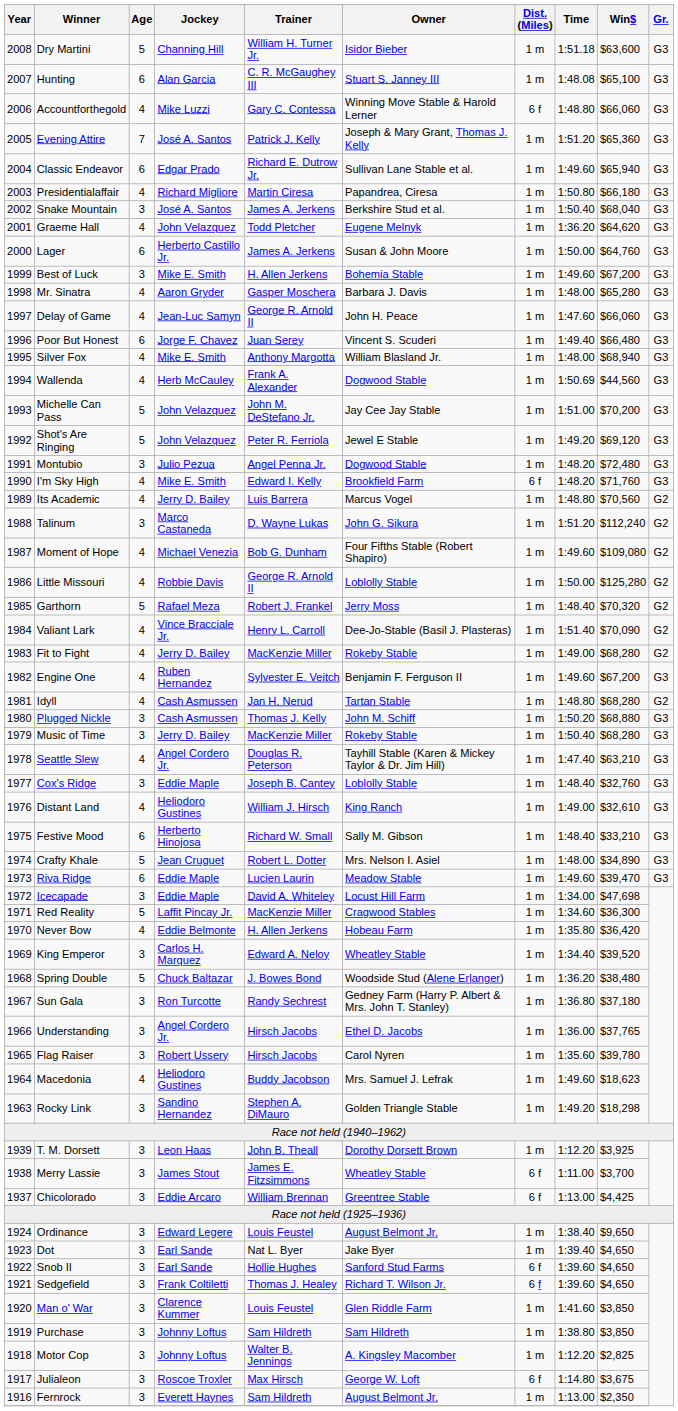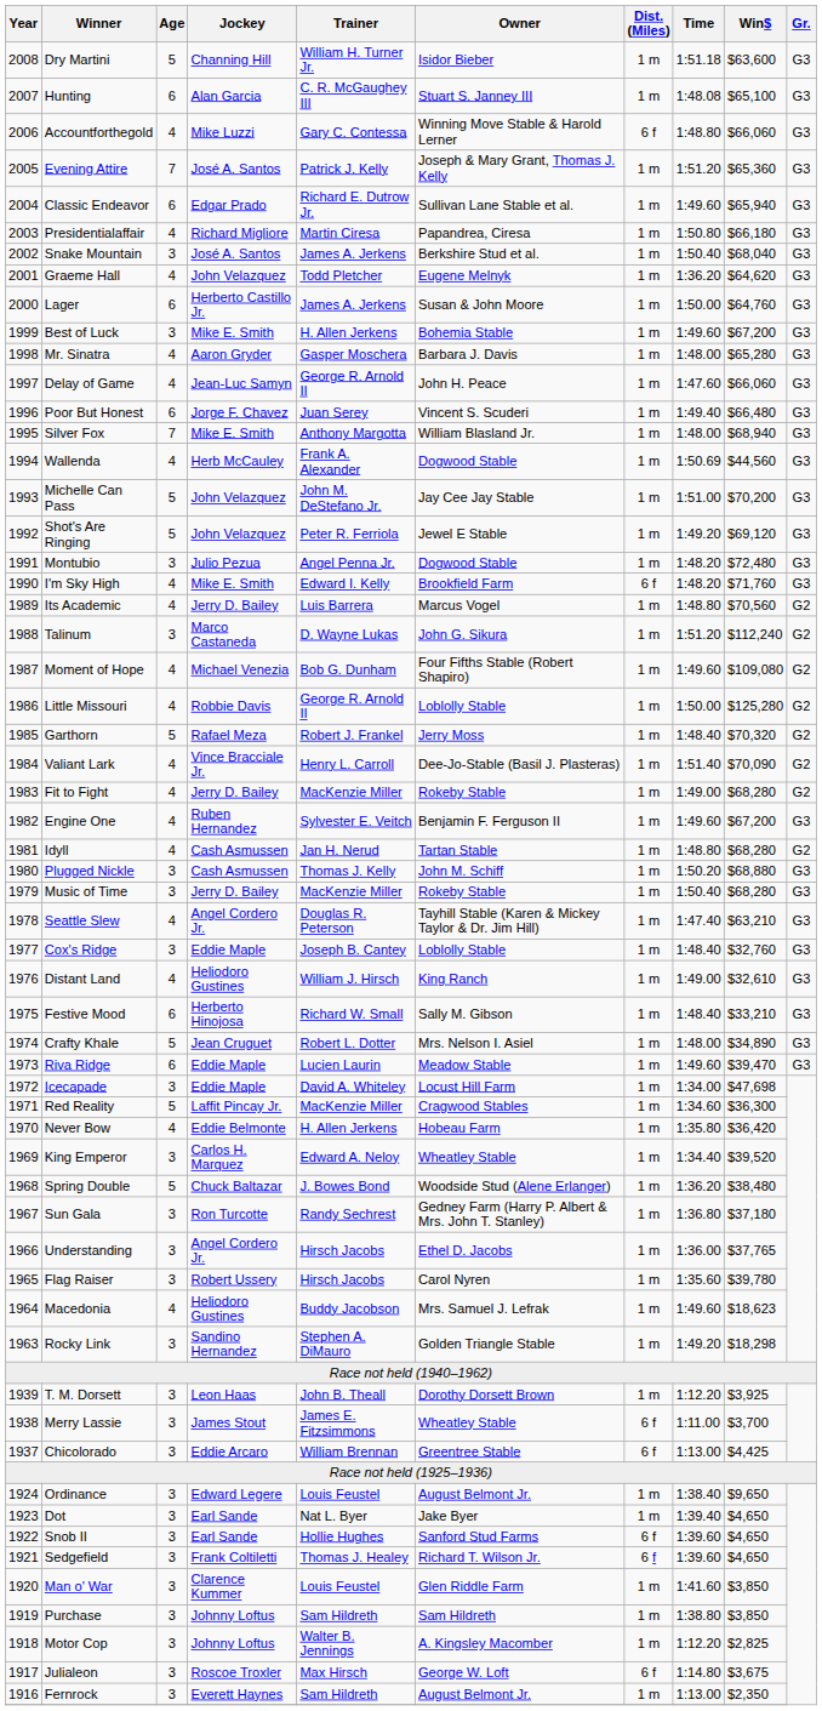 <table class="wikitable sortable" style="font-size:90%">
 <tr>
 <th style="width:30px">Year<br></th>
 <th style="width:110px">Winner<br></th>
 <th style="width:20px">Age<br></th>
 <th style="width:110px">Jockey<br></th>
 <th style="width:120px">Trainer<br></th>
 <th>Owner<br></th>
 <th style="width:25px"><a href='#'>Dist.</a><br> <span>(<a href='#'>Miles</a>)</span></th>
 <th style="width:25px">Time<br></th>
 <th style="width:25px">Win<a href='#'>$</a><br></th>
 <th style="width:25px"><a href='#'>Gr.</a></th>
 </tr>
 <tr>
 <td align=center>2008</td>
 <td>Dry Martini</td>
 <td align=center>5</td>
 <td><a href='#'>Channing Hill</a></td>
 <td><a href='#'>William H. Turner Jr.</a></td>
 <td><a href='#'>Isidor Bieber</a></td>
 <td align=center>1<span></span> m</td>
 <td>1:51.18</td>
 <td>$63,600</td>
 <td align=center>G3</td>
 </tr>
 <tr>
 <td align=center>2007</td>
 <td>Hunting</td>
 <td align=center>6</td>
 <td><a href='#'>Alan Garcia</a></td>
 <td><a href='#'>C. R. McGaughey III</a></td>
 <td><a href='#'>Stuart S. Janney III</a></td>
 <td align=center>1<span></span> m</td>
 <td>1:48.08</td>
 <td>$65,100</td>
 <td align=center>G3</td>
 </tr>
 <tr>
 <td align=center>2006</td>
 <td>Accountforthegold</td>
 <td align=center>4</td>
 <td><a href='#'>Mike Luzzi</a></td>
 <td><a href='#'>Gary C. Contessa</a></td>
 <td>Winning Move Stable & Harold Lerner</td>
 <td align=center>6 f</td>
 <td>1:48.80</td>
 <td>$66,060</td>
 <td align=center>G3</td>
 </tr>
 <tr>
 <td align=center>2005</td>
 <td><a href='#'>Evening Attire</a></td>
 <td align=center>7</td>
 <td><a href='#'>José A. Santos</a></td>
 <td><a href='#'>Patrick J. Kelly</a></td>
 <td>Joseph & Mary Grant, <a href='#'>Thomas J. Kelly</a></td>
 <td align=center>1<span></span> m</td>
 <td>1:51.20</td>
 <td>$65,360</td>
 <td align=center>G3</td>
 </tr>
 <tr>
 <td align=center>2004</td>
 <td>Classic Endeavor</td>
 <td align=center>6</td>
 <td><a href='#'>Edgar Prado</a></td>
 <td><a href='#'>Richard E. Dutrow Jr.</a></td>
 <td>Sullivan Lane Stable et al.</td>
 <td align=center>1<span></span> m</td>
 <td>1:49.60</td>
 <td>$65,940</td>
 <td align=center>G3</td>
 </tr>
 <tr>
 <td align=center>2003</td>
 <td>Presidentialaffair</td>
 <td align=center>4</td>
 <td><a href='#'>Richard Migliore</a></td>
 <td><a href='#'>Martin Ciresa</a></td>
 <td>Papandrea, Ciresa</td>
 <td align=center>1<span></span> m</td>
 <td>1:50.80</td>
 <td>$66,180</td>
 <td align=center>G3</td>
 </tr>
 <tr>
 <td align=center>2002</td>
 <td>Snake Mountain</td>
 <td align=center>3</td>
 <td><a href='#'>José A. Santos</a></td>
 <td><a href='#'>James A. Jerkens</a></td>
 <td>Berkshire Stud et al.</td>
 <td align=center>1<span></span> m</td>
 <td>1:50.40</td>
 <td>$68,040</td>
 <td align=center>G3</td>
 </tr>
 <tr>
 <td align=center>2001</td>
 <td>Graeme Hall</td>
 <td align=center>4</td>
 <td><a href='#'>John Velazquez</a></td>
 <td><a href='#'>Todd Pletcher</a></td>
 <td><a href='#'>Eugene Melnyk</a></td>
 <td align=center>1<span></span> m</td>
 <td>1:36.20</td>
 <td>$64,620</td>
 <td align=center>G3</td>
 </tr>
 <tr>
 <td align=center>2000</td>
 <td>Lager</td>
 <td align=center>6</td>
 <td><a href='#'>Herberto Castillo Jr.</a></td>
 <td><a href='#'>James A. Jerkens</a></td>
 <td>Susan & John Moore</td>
 <td align=center>1<span></span> m</td>
 <td>1:50.00</td>
 <td>$64,760</td>
 <td align=center>G3</td>
 </tr>
 <tr>
 <td align=center>1999</td>
 <td>Best of Luck</td>
 <td align=center>3</td>
 <td><a href='#'>Mike E. Smith</a></td>
 <td><a href='#'>H. Allen Jerkens</a></td>
 <td><a href='#'>Bohemia Stable</a></td>
 <td align=center>1<span></span> m</td>
 <td>1:49.60</td>
 <td>$67,200</td>
 <td align=center>G3</td>
 </tr>
 <tr>
 <td align=center>1998</td>
 <td>Mr. Sinatra</td>
 <td align=center>4</td>
 <td><a href='#'>Aaron Gryder</a></td>
 <td><a href='#'>Gasper Moschera</a></td>
 <td>Barbara J. Davis</td>
 <td align=center>1<span></span> m</td>
 <td>1:48.00</td>
 <td>$65,280</td>
 <td align=center>G3</td>
 </tr>
 <tr>
 <td align=center>1997</td>
 <td>Delay of Game</td>
 <td align=center>4</td>
 <td><a href='#'>Jean-Luc Samyn</a></td>
 <td><a href='#'>George R. Arnold II</a></td>
 <td>John H. Peace</td>
 <td align=center>1<span></span> m</td>
 <td>1:47.60</td>
 <td>$66,060</td>
 <td align=center>G3</td>
 </tr>
 <tr>
 <td align=center>1996</td>
 <td>Poor But Honest</td>
 <td align=center>6</td>
 <td><a href='#'>Jorge F. Chavez</a></td>
 <td><a href='#'>Juan Serey</a></td>
 <td>Vincent S. Scuderi</td>
 <td align=center>1<span></span> m</td>
 <td>1:49.40</td>
 <td>$66,480</td>
 <td align=center>G3</td>
 </tr>
 <tr>
 <td align=center>1995</td>
 <td>Silver Fox</td>
-<td align=center>4</td>
+<td align=center>7</td>
 <td><a href='#'>Mike E. Smith</a></td>
 <td><a href='#'>Anthony Margotta</a></td>
 <td>William Blasland Jr.</td>
 <td align=center>1<span></span> m</td>
 <td>1:48.00</td>
 <td>$68,940</td>
 <td align=center>G3</td>
 </tr>
 <tr>
 <td align=center>1994</td>
 <td>Wallenda</td>
 <td align=center>4</td>
 <td><a href='#'>Herb McCauley</a></td>
 <td><a href='#'>Frank A. Alexander</a></td>
 <td><a href='#'>Dogwood Stable</a></td>
 <td align=center>1<span></span> m</td>
 <td>1:50.69</td>
 <td>$44,560</td>
 <td align=center>G3</td>
 </tr>
 <tr>
 <td align=center>1993</td>
 <td>Michelle Can Pass</td>
 <td align=center>5</td>
 <td><a href='#'>John Velazquez</a></td>
 <td><a href='#'>John M. DeStefano Jr.</a></td>
 <td>Jay Cee Jay Stable</td>
 <td align=center>1<span></span> m</td>
 <td>1:51.00</td>
 <td>$70,200</td>
 <td align=center>G3</td>
 </tr>
 <tr>
 <td align=center>1992</td>
 <td>Shot's Are Ringing</td>
 <td align=center>5</td>
 <td><a href='#'>John Velazquez</a></td>
 <td><a href='#'>Peter R. Ferriola</a></td>
 <td>Jewel E Stable</td>
 <td align=center>1<span></span> m</td>
 <td>1:49.20</td>
 <td>$69,120</td>
 <td align=center>G3</td>
 </tr>
 <tr>
 <td align=center>1991</td>
 <td>Montubio</td>
 <td align=center>3</td>
 <td><a href='#'>Julio Pezua</a></td>
 <td><a href='#'>Angel Penna Jr.</a></td>
 <td><a href='#'>Dogwood Stable</a></td>
 <td align=center>1<span></span> m</td>
 <td>1:48.20</td>
 <td>$72,480</td>
 <td align=center>G3</td>
 </tr>
 <tr>
 <td align=center>1990</td>
 <td>I'm Sky High</td>
 <td align=center>4</td>
 <td><a href='#'>Mike E. Smith</a></td>
 <td><a href='#'>Edward I. Kelly</a></td>
 <td><a href='#'>Brookfield Farm</a></td>
 <td align=center>6 f</td>
 <td>1:48.20</td>
 <td>$71,760</td>
 <td align=center>G3</td>
 </tr>
 <tr>
 <td align=center>1989</td>
 <td>Its Academic</td>
 <td align=center>4</td>
 <td><a href='#'>Jerry D. Bailey</a></td>
 <td><a href='#'>Luis Barrera</a></td>
 <td>Marcus Vogel</td>
 <td align=center>1<span></span> m</td>
 <td>1:48.80</td>
 <td>$70,560</td>
 <td align=center>G2</td>
 </tr>
 <tr>
 <td align=center>1988</td>
 <td>Talinum</td>
 <td align=center>3</td>
 <td><a href='#'>Marco Castaneda</a></td>
 <td><a href='#'>D. Wayne Lukas</a></td>
 <td><a href='#'>John G. Sikura</a></td>
 <td align=center>1<span></span> m</td>
 <td>1:51.20</td>
 <td>$112,240</td>
 <td align=center>G2</td>
 </tr>
 <tr>
 <td align=center>1987</td>
 <td>Moment of Hope</td>
 <td align=center>4</td>
 <td><a href='#'>Michael Venezia</a></td>
 <td><a href='#'>Bob G. Dunham</a></td>
 <td>Four Fifths Stable (Robert Shapiro)</td>
 <td align=center>1<span></span> m</td>
 <td>1:49.60</td>
 <td>$109,080</td>
 <td align=center>G2</td>
 </tr>
 <tr>
 <td align=center>1986</td>
 <td>Little Missouri</td>
 <td align=center>4</td>
 <td><a href='#'>Robbie Davis</a></td>
 <td><a href='#'>George R. Arnold II</a></td>
 <td><a href='#'>Loblolly Stable</a></td>
 <td align=center>1<span></span> m</td>
 <td>1:50.00</td>
 <td>$125,280</td>
 <td align=center>G2</td>
 </tr>
 <tr>
 <td align=center>1985</td>
 <td>Garthorn</td>
 <td align=center>5</td>
 <td><a href='#'>Rafael Meza</a></td>
 <td><a href='#'>Robert J. Frankel</a></td>
 <td><a href='#'>Jerry Moss</a></td>
 <td align=center>1<span></span> m</td>
 <td>1:48.40</td>
 <td>$70,320</td>
 <td align=center>G2</td>
 </tr>
 <tr>
 <td align=center>1984</td>
 <td>Valiant Lark</td>
 <td align=center>4</td>
 <td><a href='#'>Vince Bracciale Jr.</a></td>
 <td><a href='#'>Henry L. Carroll</a></td>
 <td>Dee-Jo-Stable (Basil J. Plasteras)</td>
 <td align=center>1<span></span> m</td>
 <td>1:51.40</td>
 <td>$70,090</td>
 <td align=center>G2</td>
 </tr>
 <tr>
 <td align=center>1983</td>
 <td>Fit to Fight</td>
 <td align=center>4</td>
 <td><a href='#'>Jerry D. Bailey</a></td>
 <td><a href='#'>MacKenzie Miller</a></td>
 <td><a href='#'>Rokeby Stable</a></td>
 <td align=center>1<span></span> m</td>
 <td>1:49.00</td>
 <td>$68,280</td>
 <td align=center>G2</td>
 </tr>
 <tr>
 <td align=center>1982</td>
 <td>Engine One</td>
 <td align=center>4</td>
 <td><a href='#'>Ruben Hernandez</a></td>
 <td><a href='#'>Sylvester E. Veitch</a></td>
 <td>Benjamin F. Ferguson II</td>
 <td align=center>1<span></span> m</td>
 <td>1:49.60</td>
 <td>$67,200</td>
 <td align=center>G3</td>
 </tr>
 <tr>
 <td align=center>1981</td>
 <td>Idyll</td>
 <td align=center>4</td>
 <td><a href='#'>Cash Asmussen</a></td>
 <td><a href='#'>Jan H. Nerud</a></td>
 <td><a href='#'>Tartan Stable</a></td>
 <td align=center>1<span></span> m</td>
 <td>1:48.80</td>
 <td>$68,280</td>
 <td align=center>G2</td>
 </tr>
 <tr>
 <td align=center>1980</td>
 <td><a href='#'>Plugged Nickle</a></td>
 <td align=center>3</td>
 <td><a href='#'>Cash Asmussen</a></td>
 <td><a href='#'>Thomas J. Kelly</a></td>
 <td><a href='#'>John M. Schiff</a></td>
 <td align=center>1<span></span> m</td>
 <td>1:50.20</td>
 <td>$68,880</td>
 <td align=center>G3</td>
 </tr>
 <tr>
 <td align=center>1979</td>
 <td>Music of Time</td>
 <td align=center>3</td>
 <td><a href='#'>Jerry D. Bailey</a></td>
 <td><a href='#'>MacKenzie Miller</a></td>
 <td><a href='#'>Rokeby Stable</a></td>
 <td align=center>1<span></span> m</td>
 <td>1:50.40</td>
 <td>$68,280</td>
 <td align=center>G3</td>
 </tr>
 <tr>
 <td align=center>1978</td>
 <td><a href='#'>Seattle Slew</a></td>
 <td align=center>4</td>
 <td><a href='#'>Angel Cordero Jr.</a></td>
 <td><a href='#'>Douglas R. Peterson</a></td>
 <td>Tayhill Stable (Karen & Mickey Taylor & Dr. Jim Hill)</td>
 <td align=center>1<span></span> m</td>
 <td>1:47.40</td>
 <td>$63,210</td>
 <td align=center>G3</td>
 </tr>
 <tr>
 <td align=center>1977</td>
 <td><a href='#'>Cox's Ridge</a></td>
 <td align=center>3</td>
 <td><a href='#'>Eddie Maple</a></td>
 <td><a href='#'>Joseph B. Cantey</a></td>
 <td><a href='#'>Loblolly Stable</a></td>
 <td align=center>1<span></span> m</td>
 <td>1:48.40</td>
 <td>$32,760</td>
 <td align=center>G3</td>
 </tr>
 <tr>
 <td align=center>1976</td>
 <td>Distant Land</td>
 <td align=center>4</td>
 <td><a href='#'>Heliodoro Gustines</a></td>
 <td><a href='#'>William J. Hirsch</a></td>
 <td><a href='#'>King Ranch</a></td>
 <td align=center>1<span></span> m</td>
 <td>1:49.00</td>
 <td>$32,610</td>
 <td align=center>G3</td>
 </tr>
 <tr>
 <td align=center>1975</td>
 <td>Festive Mood</td>
 <td align=center>6</td>
 <td><a href='#'>Herberto Hinojosa</a></td>
 <td><a href='#'>Richard W. Small</a></td>
 <td>Sally M. Gibson</td>
 <td align=center>1<span></span> m</td>
 <td>1:48.40</td>
 <td>$33,210</td>
 <td align=center>G3</td>
 </tr>
 <tr>
 <td align=center>1974</td>
 <td>Crafty Khale</td>
 <td align=center>5</td>
 <td><a href='#'>Jean Cruguet</a></td>
 <td><a href='#'>Robert L. Dotter</a></td>
 <td>Mrs. Nelson I. Asiel</td>
 <td align=center>1<span></span> m</td>
 <td>1:48.00</td>
 <td>$34,890</td>
 <td align=center>G3</td>
 </tr>
 <tr>
 <td align=center>1973</td>
 <td><a href='#'>Riva Ridge</a></td>
 <td align=center>6</td>
 <td><a href='#'>Eddie Maple</a></td>
 <td><a href='#'>Lucien Laurin</a></td>
 <td><a href='#'>Meadow Stable</a></td>
 <td align=center>1<span></span> m</td>
 <td>1:49.60</td>
 <td>$39,470</td>
 <td align=center>G3</td>
 </tr>
 <tr>
 <td align=center>1972</td>
 <td><a href='#'>Icecapade</a></td>
 <td align=center>3</td>
 <td><a href='#'>Eddie Maple</a></td>
 <td><a href='#'>David A. Whiteley</a></td>
 <td><a href='#'>Locust Hill Farm</a></td>
 <td align=center>1 m</td>
 <td>1:34.00</td>
 <td>$47,698</td>
 </tr>
 <tr>
 <td align=center>1971</td>
 <td>Red Reality</td>
 <td align=center>5</td>
 <td><a href='#'>Laffit Pincay Jr.</a></td>
 <td><a href='#'>MacKenzie Miller</a></td>
 <td><a href='#'>Cragwood Stables</a></td>
 <td align=center>1 m</td>
 <td>1:34.60</td>
 <td>$36,300</td>
 </tr>
 <tr>
 <td align=center>1970</td>
 <td>Never Bow</td>
 <td align=center>4</td>
 <td><a href='#'>Eddie Belmonte</a></td>
 <td><a href='#'>H. Allen Jerkens</a></td>
 <td><a href='#'>Hobeau Farm</a></td>
 <td align=center>1 m</td>
 <td>1:35.80</td>
 <td>$36,420</td>
 </tr>
 <tr>
 <td align=center>1969</td>
 <td>King Emperor</td>
 <td align=center>3</td>
 <td><a href='#'>Carlos H. Marquez</a></td>
 <td><a href='#'>Edward A. Neloy</a></td>
 <td><a href='#'>Wheatley Stable</a></td>
 <td align=center>1 m</td>
 <td>1:34.40</td>
 <td>$39,520</td>
 </tr>
 <tr>
 <td align=center>1968</td>
 <td>Spring Double</td>
 <td align=center>5</td>
 <td><a href='#'>Chuck Baltazar</a></td>
 <td><a href='#'>J. Bowes Bond</a></td>
 <td>Woodside Stud (<a href='#'>Alene Erlanger</a>)</td>
 <td align=center>1 m</td>
 <td>1:36.20</td>
 <td>$38,480</td>
 </tr>
 <tr>
 <td align=center>1967</td>
 <td>Sun Gala</td>
 <td align=center>3</td>
 <td><a href='#'>Ron Turcotte</a></td>
 <td><a href='#'>Randy Sechrest</a></td>
 <td>Gedney Farm (Harry P. Albert & Mrs. John T. Stanley)</td>
 <td align=center>1 m</td>
 <td>1:36.80</td>
 <td>$37,180</td>
 </tr>
 <tr>
 <td align=center>1966</td>
 <td>Understanding</td>
 <td align=center>3</td>
 <td><a href='#'>Angel Cordero Jr.</a></td>
 <td><a href='#'>Hirsch Jacobs</a></td>
 <td><a href='#'>Ethel D. Jacobs</a></td>
 <td align=center>1 m</td>
 <td>1:36.00</td>
 <td>$37,765</td>
 </tr>
 <tr>
 <td align=center>1965</td>
 <td>Flag Raiser</td>
 <td align=center>3</td>
 <td><a href='#'>Robert Ussery</a></td>
 <td><a href='#'>Hirsch Jacobs</a></td>
 <td>Carol Nyren</td>
 <td align=center>1 m</td>
 <td>1:35.60</td>
 <td>$39,780</td>
 </tr>
 <tr>
 <td align=center>1964</td>
 <td>Macedonia</td>
 <td align=center>4</td>
 <td><a href='#'>Heliodoro Gustines</a></td>
 <td><a href='#'>Buddy Jacobson</a></td>
 <td>Mrs. Samuel J. Lefrak</td>
 <td align=center>1 m</td>
 <td>1:49.60</td>
 <td>$18,623</td>
 </tr>
 <tr>
 <td align=center>1963</td>
 <td>Rocky Link</td>
 <td align=center>3</td>
 <td><a href='#'>Sandino Hernandez</a></td>
 <td><a href='#'>Stephen A. DiMauro</a></td>
 <td>Golden Triangle Stable</td>
 <td align=center>1<span></span> m</td>
 <td>1:49.20</td>
 <td>$18,298</td>
 </tr>
 <tr bgcolor="#eeeeee">
 <td align=center  colspan=10><em>Race not held (1940–1962)</em></td>
 </tr>
 <tr>
 <td align=center>1939</td>
 <td>T. M. Dorsett</td>
 <td align=center>3</td>
 <td><a href='#'>Leon Haas</a></td>
 <td><a href='#'>John B. Theall</a></td>
 <td><a href='#'>Dorothy Dorsett Brown</a></td>
 <td align=center>1 m</td>
 <td>1:12.20</td>
 <td>$3,925</td>
 </tr>
 <tr>
 <td align=center>1938</td>
 <td>Merry Lassie</td>
 <td align=center>3</td>
 <td><a href='#'>James Stout</a></td>
 <td><a href='#'>James E. Fitzsimmons</a></td>
 <td><a href='#'>Wheatley Stable</a></td>
 <td align=center>6 f</td>
 <td>1:11.00</td>
 <td>$3,700</td>
 </tr>
 <tr>
 <td align=center>1937</td>
 <td>Chicolorado</td>
 <td align=center>3</td>
 <td><a href='#'>Eddie Arcaro</a></td>
 <td><a href='#'>William Brennan</a></td>
 <td><a href='#'>Greentree Stable</a></td>
 <td align=center>6 f</td>
 <td>1:13.00</td>
 <td>$4,425</td>
 </tr>
 <tr bgcolor="#eeeeee">
 <td align=center  colspan=10><em>Race not held (1925–1936)</em></td>
 </tr>
 <tr>
 <td align=center>1924</td>
 <td>Ordinance</td>
 <td align=center>3</td>
 <td><a href='#'>Edward Legere</a></td>
 <td><a href='#'>Louis Feustel</a></td>
 <td><a href='#'>August Belmont Jr.</a></td>
 <td align=center>1 m</td>
 <td>1:38.40</td>
 <td>$9,650</td>
 </tr>
 <tr>
 <td align=center>1923</td>
 <td>Dot</td>
 <td align=center>3</td>
 <td><a href='#'>Earl Sande</a></td>
 <td>Nat L. Byer</td>
 <td>Jake Byer</td>
 <td align=center>1 m</td>
 <td>1:39.40</td>
 <td>$4,650</td>
 </tr>
 <tr>
 <td align=center>1922</td>
 <td>Snob II</td>
 <td align=center>3</td>
 <td><a href='#'>Earl Sande</a></td>
 <td><a href='#'>Hollie Hughes</a></td>
 <td><a href='#'>Sanford Stud Farms</a></td>
 <td align=center>6 f</td>
 <td>1:39.60</td>
 <td>$4,650</td>
 </tr>
 <tr>
 <td align=center>1921</td>
 <td>Sedgefield</td>
 <td align=center>3</td>
 <td><a href='#'>Frank Coltiletti</a></td>
 <td><a href='#'>Thomas J. Healey</a></td>
 <td><a href='#'>Richard T. Wilson Jr.</a></td>
 <td align=center>6 <a href='#'>f</a></td>
 <td>1:39.60</td>
 <td>$4,650</td>
 </tr>
 <tr>
 <td align=center>1920</td>
 <td><a href='#'>Man o' War</a></td>
 <td align=center>3</td>
 <td><a href='#'>Clarence Kummer</a></td>
 <td><a href='#'>Louis Feustel</a></td>
 <td><a href='#'>Glen Riddle Farm</a></td>
 <td align=center>1 m</td>
 <td>1:41.60</td>
 <td>$3,850</td>
 </tr>
 <tr>
 <td align=center>1919</td>
 <td>Purchase</td>
 <td align=center>3</td>
 <td><a href='#'>Johnny Loftus</a></td>
 <td><a href='#'>Sam Hildreth</a></td>
 <td><a href='#'>Sam Hildreth</a></td>
 <td align=center>1 m</td>
 <td>1:38.80</td>
 <td>$3,850</td>
 </tr>
 <tr>
 <td align=center>1918</td>
 <td>Motor Cop</td>
 <td align=center>3</td>
 <td><a href='#'>Johnny Loftus</a></td>
 <td><a href='#'>Walter B. Jennings</a></td>
 <td><a href='#'>A. Kingsley Macomber</a></td>
 <td align=center>1<span></span> m</td>
 <td>1:12.20</td>
 <td>$2,825</td>
 </tr>
 <tr>
 <td align=center>1917</td>
 <td>Julialeon</td>
 <td align=center>3</td>
 <td><a href='#'>Roscoe Troxler</a></td>
 <td><a href='#'>Max Hirsch</a></td>
 <td><a href='#'>George W. Loft</a></td>
 <td align=center>6 f</td>
 <td>1:14.80</td>
 <td>$3,675</td>
 </tr>
 <tr>
 <td align=center>1916</td>
 <td>Fernrock</td>
 <td align=center>3</td>
 <td><a href='#'>Everett Haynes</a></td>
 <td><a href='#'>Sam Hildreth</a></td>
 <td><a href='#'>August Belmont Jr.</a></td>
 <td align=center>1<span></span> m</td>
 <td>1:13.00</td>
 <td>$2,350</td>
 </tr>
 <tr>
 </tr>
 </table>
